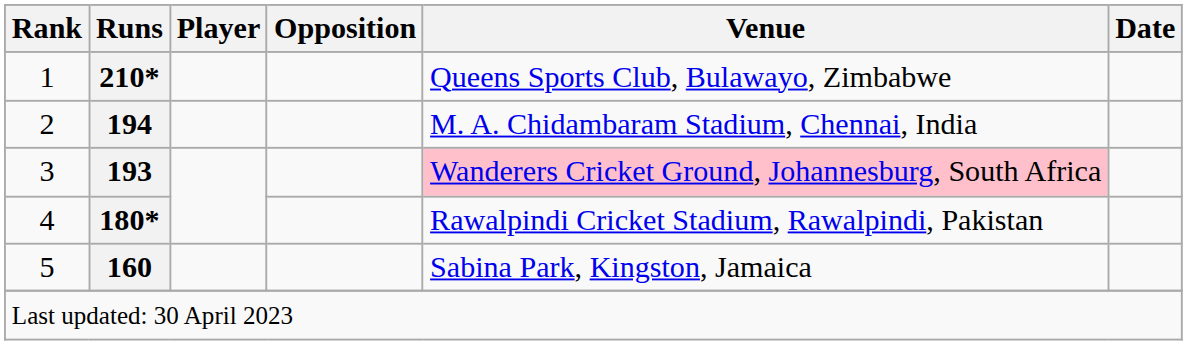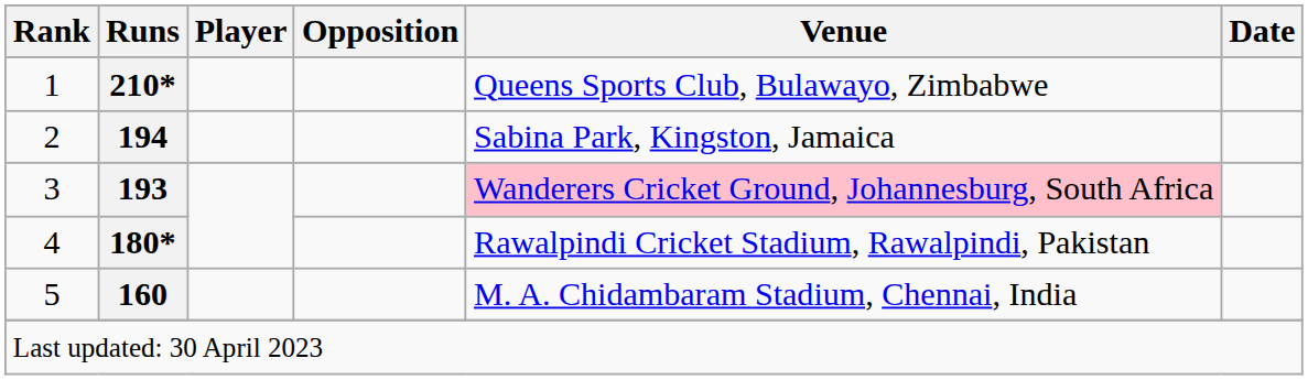 <table class="wikitable plainrowheaders sortable">
 <tr>
 <th scope=col>Rank</th>
 <th scope=col>Runs</th>
 <th scope=col>Player</th>
 <th scope=col>Opposition</th>
 <th scope=col>Venue</th>
 <th scope=col>Date</th>
 </tr>
 <tr>
 <td align=center>1</td>
 <th scope=row style=text-align:center;>210*</th>
 <td> </td>
 <td></td>
 <td><a href='#'>Queens Sports Club</a>, <a href='#'>Bulawayo</a>, Zimbabwe</td>
 <td></td>
 </tr>
 <tr>
 <td align=center>2</td>
 <th scope=row style=text-align:center;>194</th>
 <td></td>
 <td></td>
-<td><a href='#'>M. A. Chidambaram Stadium</a>, <a href='#'>Chennai</a>, India</td>
+<td><a href='#'>Sabina Park</a>, <a href='#'>Kingston</a>, Jamaica</td>
 <td></td>
 </tr>
 <tr>
 <td align=center>3</td>
 <th scope=row style=text-align:center;>193</th>
 <td rowspan=2> </td>
 <td></td>
 <td style="background: pink;"><a href='#'>Wanderers Cricket Ground</a>, <a href='#'>Johannesburg</a>, South Africa</td>
 <td></td>
 </tr>
 <tr>
 <td align=center>4</td>
 <th scope=row style=text-align:center;>180*</th>
 <td></td>
 <td><a href='#'>Rawalpindi Cricket Stadium</a>, <a href='#'>Rawalpindi</a>, Pakistan</td>
 <td></td>
 </tr>
 <tr>
 <td align="center">5</td>
 <th scope="row" style="text-align:center;">160</th>
 <td></td>
 <td></td>
-<td><a href='#'>Sabina Park</a>, <a href='#'>Kingston</a>, Jamaica</td>
+<td><a href='#'>M. A. Chidambaram Stadium</a>, <a href='#'>Chennai</a>, India</td>
 <td> </td>
 </tr>
 <tr>
 </tr>
 <tr class=sortbottom>
 <td colspan=6><small>Last updated: 30 April 2023</small></td>
 </tr>
 </table>
